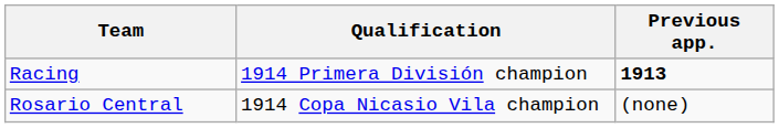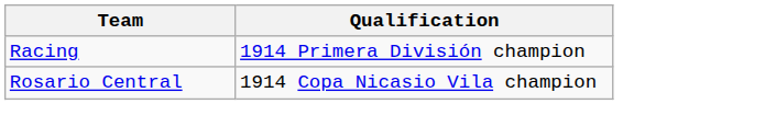 <table class="wikitable">
 <tr>
 <th width=150px>Team</th>
 <th width=250px>Qualification</th>
-<th width=100px>Previous app.</th>
 </tr>
 <tr>
 <td><a href='#'>Racing</a></td>
 <td><a href='#'>1914 Primera División</a> champion</td>
-<td><strong>1913</strong></td>
 </tr>
 <tr>
 <td><a href='#'>Rosario Central</a></td>
 <td>1914 <a href='#'>Copa Nicasio Vila</a> champion</td>
-<td>(none)</td>
 </tr>
 </table>
